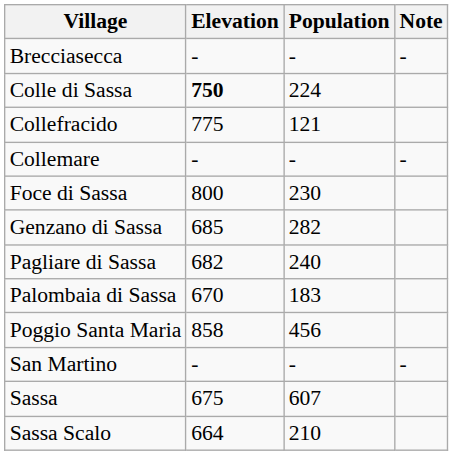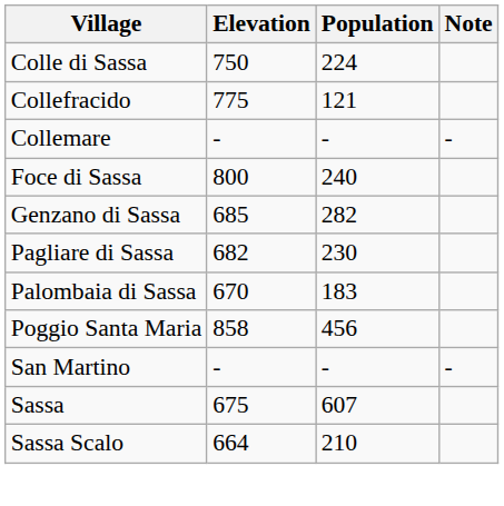 <table class="wikitable">
 <tr>
 <th>Village</th>
 <th>Elevation</th>
 <th>Population</th>
 <th>Note</th>
 </tr>
 <tr>
-<td>Brecciasecca</td>
-<td>-</td>
-<td>-</td>
-<td>-</td>
-</tr>
-<tr>
 <td>Colle di Sassa</td>
-<td><strong>750</strong></td>
+<td>750</td>
 <td>224</td>
 <td></td>
 </tr>
 <tr>
 <td>Collefracido</td>
 <td>775</td>
 <td>121</td>
 <td></td>
 </tr>
 <tr>
 <td>Collemare</td>
 <td>-</td>
 <td>-</td>
 <td>-</td>
 </tr>
 <tr>
 <td>Foce di Sassa</td>
 <td>800</td>
-<td>230</td>
+<td>240</td>
 <td></td>
 </tr>
 <tr>
 <td>Genzano di Sassa</td>
 <td>685</td>
 <td>282</td>
 <td></td>
 </tr>
 <tr>
 <td>Pagliare di Sassa</td>
 <td>682</td>
-<td>240</td>
+<td>230</td>
 <td></td>
 </tr>
 <tr>
 <td>Palombaia di Sassa</td>
 <td>670</td>
 <td>183</td>
 <td></td>
 </tr>
 <tr>
 <td>Poggio Santa Maria</td>
 <td>858</td>
 <td>456</td>
 <td></td>
 </tr>
 <tr>
 <td>San Martino</td>
 <td>-</td>
 <td>-</td>
 <td>-</td>
 </tr>
 <tr>
 <td>Sassa</td>
 <td>675</td>
 <td>607</td>
 <td></td>
 </tr>
 <tr>
 <td>Sassa Scalo</td>
 <td>664</td>
 <td>210</td>
 <td></td>
 </tr>
 </table>
